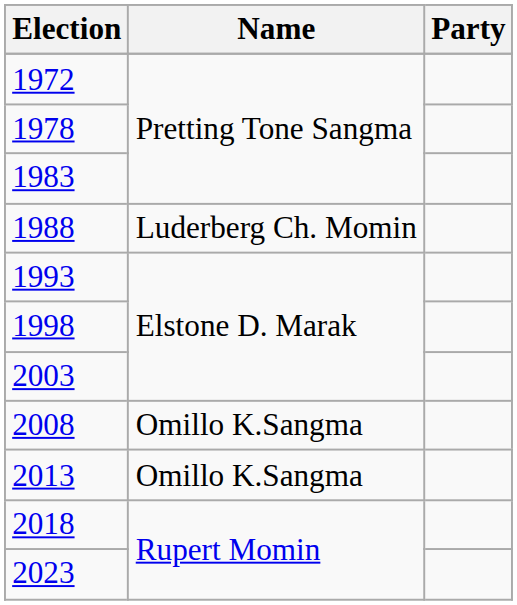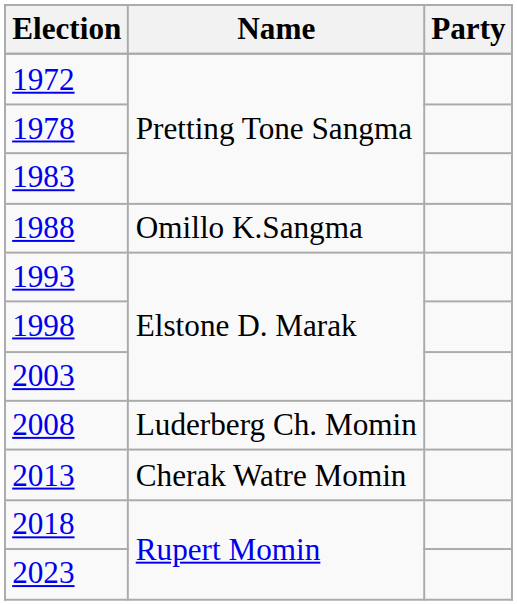 <table class="wikitable sortable">
 <tr>
 <th>Election</th>
 <th>Name</th>
 <th colspan=2>Party</th>
 </tr>
 <tr>
 </tr>
 <tr>
 <td><a href='#'>1972</a></td>
 <td rowspan=3>Pretting Tone Sangma</td>
 <td></td>
 </tr>
 <tr>
 <td><a href='#'>1978</a></td>
 <td></td>
 </tr>
 <tr>
 <td><a href='#'>1983</a></td>
 </tr>
 <tr>
 <td><a href='#'>1988</a></td>
-<td>Luderberg Ch. Momin</td>
+<td>Omillo K.Sangma</td>
 <td></td>
 </tr>
 <tr>
 <td><a href='#'>1993</a></td>
 <td rowspan=3>Elstone D. Marak</td>
 <td></td>
 </tr>
 <tr>
 <td><a href='#'>1998</a></td>
 <td></td>
 </tr>
 <tr>
 <td><a href='#'>2003</a></td>
 <td></td>
 </tr>
 <tr>
 <td><a href='#'>2008</a></td>
-<td>Omillo K.Sangma</td>
+<td>Luderberg Ch. Momin</td>
 </tr>
 <tr>
 <td><a href='#'>2013</a></td>
-<td>Omillo K.Sangma</td>
+<td>Cherak Watre Momin</td>
 <td></td>
 </tr>
 <tr>
 <td><a href='#'>2018</a></td>
 <td rowspan=2><a href='#'>Rupert Momin</a></td>
 <td></td>
 </tr>
 <tr>
 <td><a href='#'>2023</a></td>
 </tr>
 </table>
